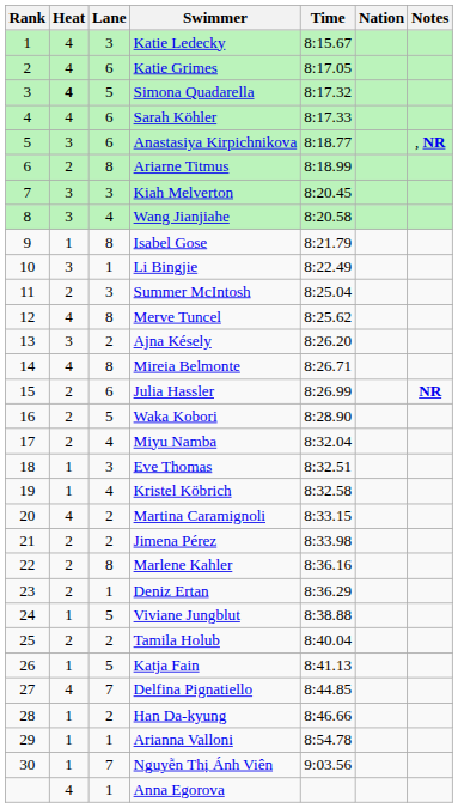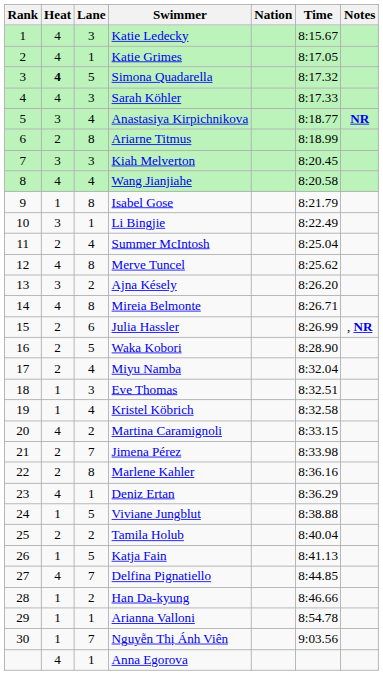 <table class="wikitable sortable" style="text-align:center">
 <tr>
 <th>Rank</th>
 <th>Heat</th>
 <th>Lane</th>
 <th>Swimmer</th>
+<th>Nation</th>
 <th>Time</th>
-<th>Nation</th>
 <th>Notes</th>
 </tr>
 <tr bgcolor=bbf3bb>
 <td>1</td>
 <td>4</td>
 <td>3</td>
 <td align=left><a href='#'>Katie Ledecky</a></td>
+<td align=left></td>
 <td>8:15.67</td>
-<td align=left></td>
 <td></td>
 </tr>
 <tr bgcolor=bbf3bb>
 <td>2</td>
 <td>4</td>
-<td>6</td>
+<td>1</td>
 <td align=left><a href='#'>Katie Grimes</a></td>
+<td align=left></td>
 <td>8:17.05</td>
-<td align=left></td>
 <td></td>
 </tr>
 <tr bgcolor=bbf3bb>
 <td>3</td>
 <td><strong>4</strong></td>
 <td>5</td>
 <td align=left><a href='#'>Simona Quadarella</a></td>
+<td align=left></td>
 <td>8:17.32</td>
-<td align=left></td>
 <td></td>
 </tr>
 <tr bgcolor=bbf3bb>
 <td>4</td>
 <td>4</td>
-<td>6</td>
+<td>3</td>
 <td align=left><a href='#'>Sarah Köhler</a></td>
+<td align=left></td>
 <td>8:17.33</td>
-<td align=left></td>
 <td></td>
 </tr>
 <tr bgcolor=bbf3bb>
 <td>5</td>
 <td>3</td>
-<td>6</td>
+<td>4</td>
 <td align=left><a href='#'>Anastasiya Kirpichnikova</a></td>
+<td align=left></td>
 <td>8:18.77</td>
-<td align=left></td>
-<td>, <strong><a href='#'>NR</a></strong></td>
+<td><strong><a href='#'>NR</a></strong></td>
 </tr>
 <tr bgcolor=bbf3bb>
 <td>6</td>
 <td>2</td>
 <td>8</td>
 <td align=left><a href='#'>Ariarne Titmus</a></td>
+<td align=left></td>
 <td>8:18.99</td>
-<td align=left></td>
 <td></td>
 </tr>
 <tr bgcolor=bbf3bb>
 <td>7</td>
 <td>3</td>
 <td>3</td>
 <td align=left><a href='#'>Kiah Melverton</a></td>
+<td align=left></td>
 <td>8:20.45</td>
-<td align=left></td>
 <td></td>
 </tr>
 <tr bgcolor=bbf3bb>
 <td>8</td>
-<td>3</td>
+<td>4</td>
 <td>4</td>
 <td align=left><a href='#'>Wang Jianjiahe</a></td>
+<td align=left></td>
 <td>8:20.58</td>
-<td align=left></td>
 <td></td>
 </tr>
 <tr>
 <td>9</td>
 <td>1</td>
 <td>8</td>
 <td align=left><a href='#'>Isabel Gose</a></td>
+<td align=left></td>
 <td>8:21.79</td>
-<td align=left></td>
 <td></td>
 </tr>
 <tr>
 <td>10</td>
 <td>3</td>
 <td>1</td>
 <td align=left><a href='#'>Li Bingjie</a></td>
+<td align=left></td>
 <td>8:22.49</td>
-<td align=left></td>
 <td></td>
 </tr>
 <tr>
 <td>11</td>
 <td>2</td>
-<td>3</td>
+<td>4</td>
 <td align=left><a href='#'>Summer McIntosh</a></td>
+<td align=left></td>
 <td>8:25.04</td>
-<td align=left></td>
 <td></td>
 </tr>
 <tr>
 <td>12</td>
 <td>4</td>
 <td>8</td>
 <td align=left><a href='#'>Merve Tuncel</a></td>
+<td align=left></td>
 <td>8:25.62</td>
-<td align=left></td>
 <td></td>
 </tr>
 <tr>
 <td>13</td>
 <td>3</td>
 <td>2</td>
 <td align=left><a href='#'>Ajna Késely</a></td>
+<td align=left></td>
 <td>8:26.20</td>
-<td align=left></td>
 <td></td>
 </tr>
 <tr>
 <td>14</td>
 <td>4</td>
 <td>8</td>
 <td align=left><a href='#'>Mireia Belmonte</a></td>
+<td align=left></td>
 <td>8:26.71</td>
-<td align=left></td>
 <td></td>
 </tr>
 <tr>
 <td>15</td>
 <td>2</td>
 <td>6</td>
 <td align=left><a href='#'>Julia Hassler</a></td>
+<td align=left></td>
 <td>8:26.99</td>
-<td align=left></td>
-<td><strong><a href='#'>NR</a></strong></td>
+<td>, <strong><a href='#'>NR</a></strong></td>
 </tr>
 <tr>
 <td>16</td>
 <td>2</td>
 <td>5</td>
 <td align=left><a href='#'>Waka Kobori</a></td>
+<td align=left></td>
 <td>8:28.90</td>
-<td align=left></td>
 <td></td>
 </tr>
 <tr>
 <td>17</td>
 <td>2</td>
 <td>4</td>
 <td align=left><a href='#'>Miyu Namba</a></td>
+<td align=left></td>
 <td>8:32.04</td>
-<td align=left></td>
 <td></td>
 </tr>
 <tr>
 <td>18</td>
 <td>1</td>
 <td>3</td>
 <td align=left><a href='#'>Eve Thomas</a></td>
+<td align=left></td>
 <td>8:32.51</td>
-<td align=left></td>
 <td></td>
 </tr>
 <tr>
 <td>19</td>
 <td>1</td>
 <td>4</td>
 <td align=left><a href='#'>Kristel Köbrich</a></td>
+<td align=left></td>
 <td>8:32.58</td>
-<td align=left></td>
 <td></td>
 </tr>
 <tr>
 <td>20</td>
 <td>4</td>
 <td>2</td>
 <td align=left><a href='#'>Martina Caramignoli</a></td>
+<td align=left></td>
 <td>8:33.15</td>
-<td align=left></td>
 <td></td>
 </tr>
 <tr>
 <td>21</td>
 <td>2</td>
-<td>2</td>
+<td>7</td>
 <td align=left><a href='#'>Jimena Pérez</a></td>
+<td align=left></td>
 <td>8:33.98</td>
-<td align=left></td>
 <td></td>
 </tr>
 <tr>
 <td>22</td>
 <td>2</td>
 <td>8</td>
 <td align=left><a href='#'>Marlene Kahler</a></td>
+<td align=left></td>
 <td>8:36.16</td>
-<td align=left></td>
 <td></td>
 </tr>
 <tr>
 <td>23</td>
-<td>2</td>
+<td>4</td>
 <td>1</td>
 <td align=left><a href='#'>Deniz Ertan</a></td>
+<td align=left></td>
 <td>8:36.29</td>
-<td align=left></td>
 <td></td>
 </tr>
 <tr>
 <td>24</td>
 <td>1</td>
 <td>5</td>
 <td align=left><a href='#'>Viviane Jungblut</a></td>
+<td align=left></td>
 <td>8:38.88</td>
-<td align=left></td>
 <td></td>
 </tr>
 <tr>
 <td>25</td>
 <td>2</td>
 <td>2</td>
 <td align=left><a href='#'>Tamila Holub</a></td>
+<td align=left></td>
 <td>8:40.04</td>
-<td align=left></td>
 <td></td>
 </tr>
 <tr>
 <td>26</td>
 <td>1</td>
 <td>5</td>
 <td align=left><a href='#'>Katja Fain</a></td>
+<td align=left></td>
 <td>8:41.13</td>
-<td align=left></td>
 <td></td>
 </tr>
 <tr>
 <td>27</td>
 <td>4</td>
 <td>7</td>
 <td align=left><a href='#'>Delfina Pignatiello</a></td>
+<td align=left></td>
 <td>8:44.85</td>
-<td align=left></td>
 <td></td>
 </tr>
 <tr>
 <td>28</td>
 <td>1</td>
 <td>2</td>
 <td align=left><a href='#'>Han Da-kyung</a></td>
+<td align=left></td>
 <td>8:46.66</td>
-<td align=left></td>
 <td></td>
 </tr>
 <tr>
 <td>29</td>
 <td>1</td>
 <td>1</td>
 <td align=left><a href='#'>Arianna Valloni</a></td>
+<td align=left></td>
 <td>8:54.78</td>
-<td align=left></td>
 <td></td>
 </tr>
 <tr>
 <td>30</td>
 <td>1</td>
 <td>7</td>
 <td align=left><a href='#'>Nguyễn Thị Ánh Viên</a></td>
+<td align=left></td>
 <td>9:03.56</td>
-<td align=left></td>
 <td></td>
 </tr>
 <tr>
 <td></td>
 <td>4</td>
 <td>1</td>
 <td align=left><a href='#'>Anna Egorova</a></td>
+<td align=left></td>
 <td></td>
-<td align=left></td>
 <td></td>
 </tr>
 </table>
